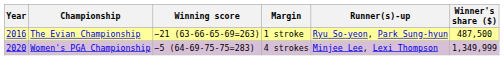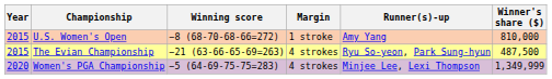 <table class="wikitable">
 <tr>
 <th>Year</th>
 <th>Championship</th>
 <th>Winning score</th>
 <th>Margin</th>
 <th>Runner(s)-up</th>
 <th>Winner's<br>share ($)</th>
 </tr>
+<tr style="background:#FBCEB1;">
+<td align=center><a href='#'>2015</a></td>
+<td><a href='#'>U.S. Women's Open</a></td>
+<td>−8 (68-70-68-66=272)</td>
+<td>1 stroke</td>
+<td> <a href='#'>Amy Yang</a></td>
+<td align=center>810,000</td>
+</tr>
 <tr style="background:#FFFF99;">
-<td align=center><a href='#'>2016</a></td>
+<td align=center><a href='#'>2015</a></td>
 <td><a href='#'>The Evian Championship</a></td>
 <td>−21 (63-66-65-69=263)</td>
-<td>1 stroke</td>
+<td>4 strokes</td>
 <td> <a href='#'>Ryu So-yeon</a>,  <a href='#'>Park Sung-hyun</a></td>
 <td align=center>487,500</td>
 </tr>
 <tr style="background:#D8BFD8;">
 <td align=center><a href='#'>2020</a></td>
 <td><a href='#'>Women's PGA Championship</a></td>
 <td>−5 (64-69-75-75=283)</td>
 <td>4 strokes</td>
 <td> <a href='#'>Minjee Lee</a>,  <a href='#'>Lexi Thompson</a></td>
 <td align=center>1,349,999</td>
 </tr>
 </table>
